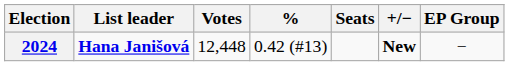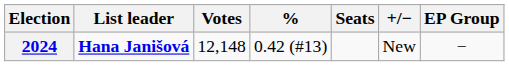 <table class="wikitable" style=text-align:center;">
 <tr>
 <th>Election</th>
 <th>List leader</th>
 <th>Votes</th>
 <th>%</th>
 <th>Seats</th>
 <th>+/−</th>
 <th>EP Group</th>
 </tr>
 <tr>
 <th><a href='#'>2024</a></th>
 <td><strong><a href='#'>Hana Janišová</a></strong></td>
-<td>12,448</td>
+<td>12,148</td>
 <td>0.42 (#13)</td>
 <td></td>
-<td><strong>New</strong></td>
+<td>New</td>
 <td>−</td>
 </tr>
 </table>
